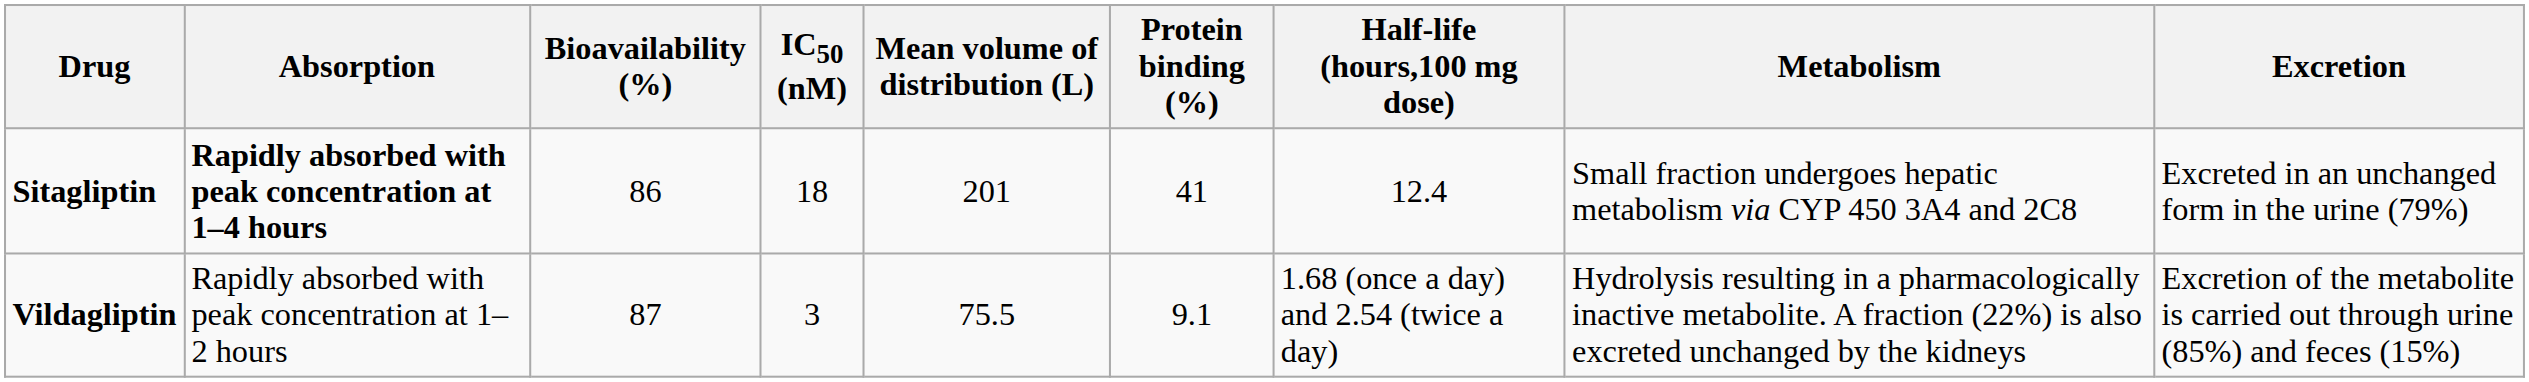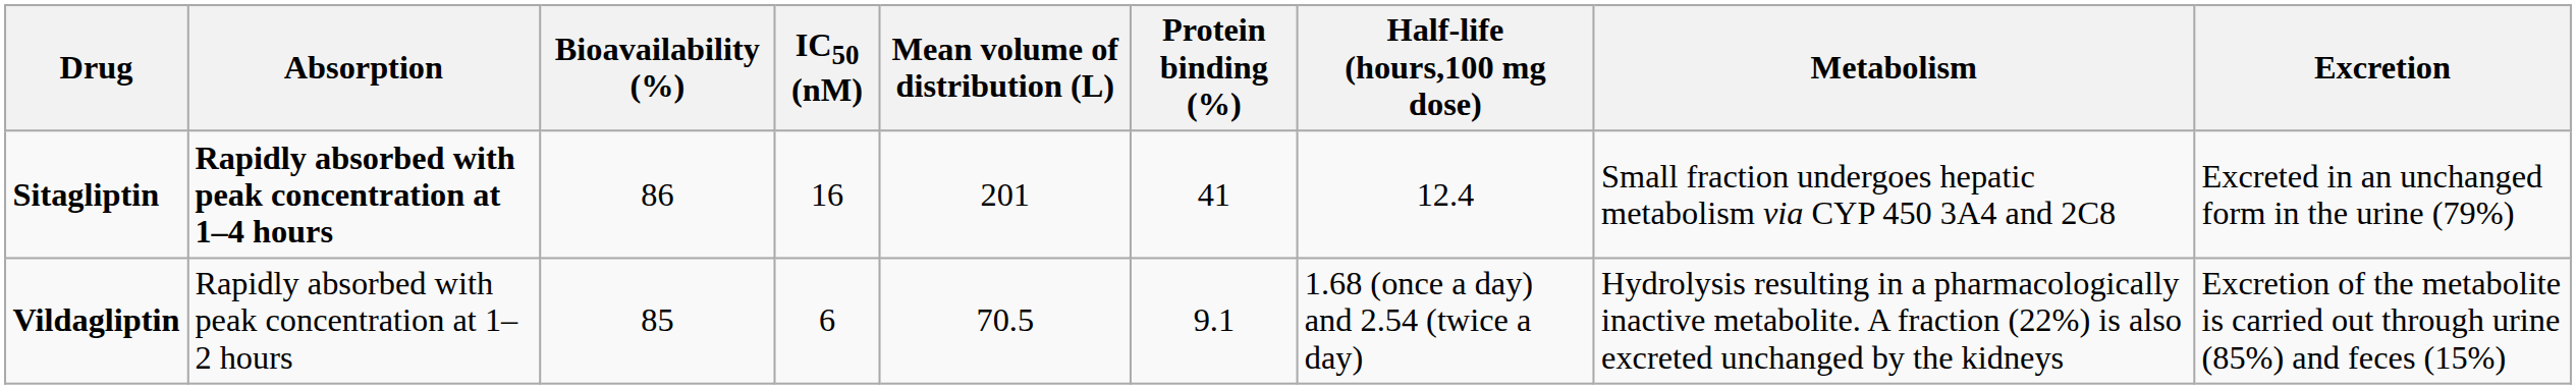 <table class="wikitable" align="center">
 <tr>
 <th>Drug</th>
 <th>Absorption</th>
 <th>Bioavailability (%)</th>
 <th>IC<sub>50</sub> (nM)</th>
 <th>Mean volume of distribution (L)</th>
 <th>Protein binding (%)</th>
 <th>Half-life (hours,100 mg dose)</th>
 <th>Metabolism</th>
 <th>Excretion</th>
 </tr>
 <tr>
 <td><strong>Sitagliptin</strong></td>
 <td><strong>Rapidly absorbed with peak concentration at 1–4 hours</strong></td>
 <td align="center">86</td>
-<td align="center">18</td>
+<td align="center">16</td>
 <td align="center">201</td>
 <td align="center">41</td>
 <td align="center">12.4</td>
 <td>Small fraction undergoes hepatic metabolism <em>via</em> CYP 450 3A4 and 2C8</td>
 <td>Excreted in an unchanged form in the urine (79%)</td>
 </tr>
 <tr>
 <td><strong>Vildagliptin</strong></td>
 <td>Rapidly absorbed with peak concentration at 1–2 hours</td>
-<td align="center">87</td>
-<td align="center">3</td>
-<td align="center">75.5</td>
+<td align="center">85</td>
+<td align="center">6</td>
+<td align="center">70.5</td>
 <td align="center">9.1</td>
 <td>1.68 (once a day) and 2.54 (twice a day)</td>
 <td>Hydrolysis resulting in a pharmacologically inactive metabolite. A fraction (22%) is also excreted unchanged by the kidneys</td>
 <td>Excretion of the metabolite is carried out through urine (85%) and feces (15%)</td>
 </tr>
 </table>
